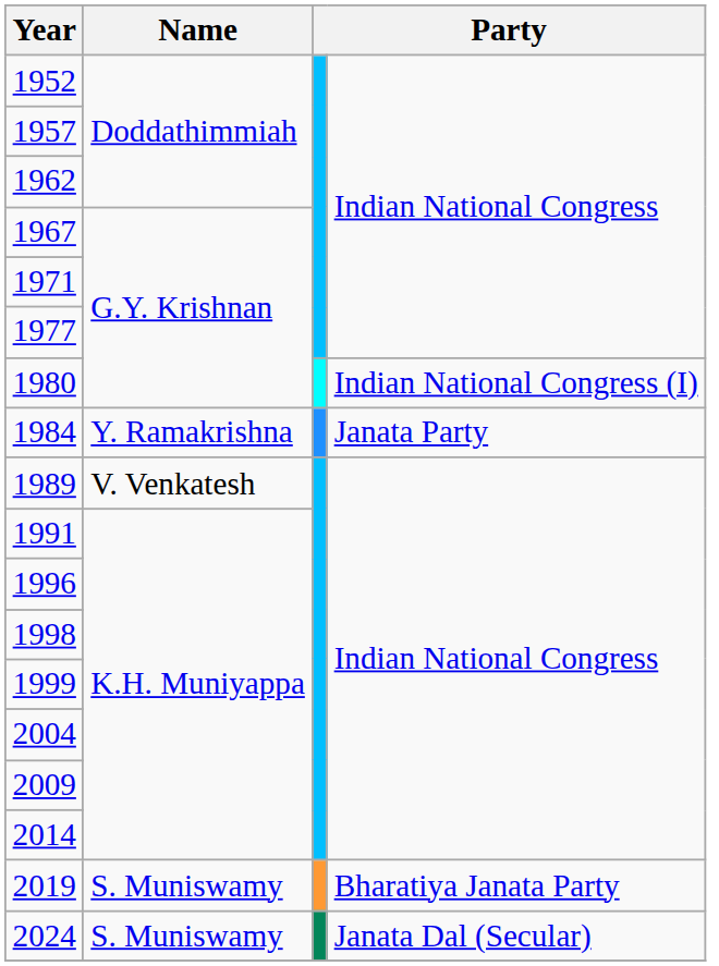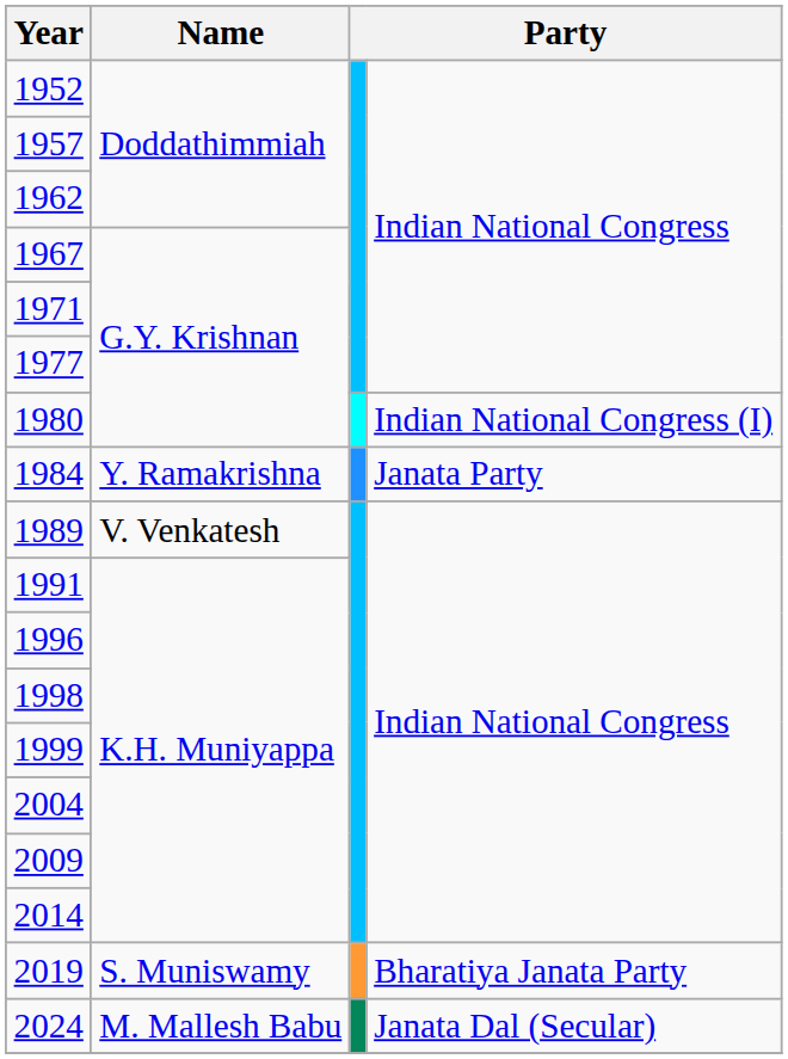 <table class="wikitable sortable">
 <tr>
 <th>Year</th>
 <th>Name</th>
 <th colspan=2>Party</th>
 </tr>
 <tr>
 <td><a href='#'>1952</a></td>
 <td rowspan="3"><a href='#'>Doddathimmiah</a></td>
 <td rowspan="6" style="background-color:#00BFFF"></td>
 <td rowspan="6"><a href='#'>Indian National Congress</a></td>
 </tr>
 <tr>
 <td><a href='#'>1957</a></td>
 </tr>
 <tr>
 <td><a href='#'>1962</a></td>
 </tr>
 <tr>
 <td><a href='#'>1967</a></td>
 <td rowspan="4"><a href='#'>G.Y. Krishnan</a></td>
 </tr>
 <tr>
 <td><a href='#'>1971</a></td>
 </tr>
 <tr>
 <td><a href='#'>1977</a></td>
 </tr>
 <tr>
 <td><a href='#'>1980</a></td>
 <td style="background-color:#00FFFF"></td>
 <td><a href='#'>Indian National Congress (I)</a></td>
 </tr>
 <tr>
 <td><a href='#'>1984</a></td>
 <td><a href='#'>Y. Ramakrishna</a></td>
 <td style="background-color:#1E90FF"></td>
 <td><a href='#'>Janata Party</a></td>
 </tr>
 <tr>
 <td><a href='#'>1989</a></td>
 <td>V. Venkatesh</td>
 <td rowspan="8" style="background-color:#00BFFF"></td>
 <td rowspan="8"><a href='#'>Indian National Congress</a></td>
 </tr>
 <tr>
 <td><a href='#'>1991</a></td>
 <td rowspan="7"><a href='#'>K.H. Muniyappa</a></td>
 </tr>
 <tr>
 <td><a href='#'>1996</a></td>
 </tr>
 <tr>
 <td><a href='#'>1998</a></td>
 </tr>
 <tr>
 <td><a href='#'>1999</a></td>
 </tr>
 <tr>
 <td><a href='#'>2004</a></td>
 </tr>
 <tr>
 <td><a href='#'>2009</a></td>
 </tr>
 <tr>
 <td><a href='#'>2014</a></td>
 </tr>
 <tr>
 <td><a href='#'>2019</a></td>
 <td><a href='#'>S. Muniswamy</a></td>
 <td style="background-color:#FF9933"></td>
 <td><a href='#'>Bharatiya Janata Party</a></td>
 </tr>
 <tr>
 <td><a href='#'>2024</a></td>
-<td><a href='#'>S. Muniswamy</a></td>
+<td><a href='#'>M. Mallesh Babu</a></td>
 <td style="background-color:#02865A"></td>
 <td><a href='#'>Janata Dal (Secular)</a></td>
 </tr>
 <tr>
 </tr>
 </table>
